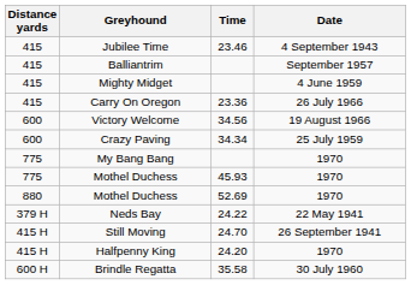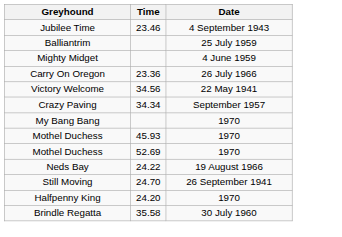 <table class="wikitable" style="font-size: 100%">
 <tr>
-<th width=50>Distance <br>yards</th>
 <th width=200>Greyhound</th>
 <th width=50>Time</th>
 <th width=200>Date</th>
 </tr>
 <tr align=center>
-<td>415</td>
 <td>Jubilee Time</td>
 <td>23.46</td>
 <td>4 September 1943</td>
 </tr>
 <tr align=center>
-<td>415</td>
 <td>Balliantrim</td>
 <td></td>
-<td>September 1957</td>
+<td>25 July 1959</td>
 </tr>
 <tr align=center>
-<td>415</td>
 <td>Mighty Midget</td>
 <td></td>
 <td>4 June 1959</td>
 </tr>
 <tr align=center>
-<td>415</td>
 <td>Carry On Oregon</td>
 <td>23.36</td>
 <td>26 July 1966</td>
 </tr>
 <tr align=center>
-<td>600</td>
 <td>Victory Welcome</td>
 <td>34.56</td>
-<td>19 August 1966</td>
+<td>22 May 1941</td>
 </tr>
 <tr align=center>
-<td>600</td>
 <td>Crazy Paving</td>
 <td>34.34</td>
-<td>25 July 1959</td>
+<td>September 1957</td>
 </tr>
 <tr align=center>
-<td>775</td>
 <td>My Bang Bang</td>
 <td></td>
 <td>1970</td>
 </tr>
 <tr align=center>
-<td>775</td>
 <td>Mothel Duchess</td>
 <td>45.93</td>
 <td>1970</td>
 </tr>
 <tr align=center>
-<td>880</td>
 <td>Mothel Duchess</td>
 <td>52.69</td>
 <td>1970</td>
 </tr>
 <tr align=center>
-<td>379 H</td>
 <td>Neds Bay</td>
 <td>24.22</td>
-<td>22 May 1941</td>
+<td>19 August 1966</td>
 </tr>
 <tr align=center>
-<td>415 H</td>
 <td>Still Moving</td>
 <td>24.70</td>
 <td>26 September 1941</td>
 </tr>
 <tr align=center>
-<td>415 H</td>
 <td>Halfpenny King</td>
 <td>24.20</td>
 <td>1970</td>
 </tr>
 <tr align=center>
-<td>600 H</td>
 <td>Brindle Regatta</td>
 <td>35.58</td>
 <td>30 July 1960</td>
 </tr>
 </table>
